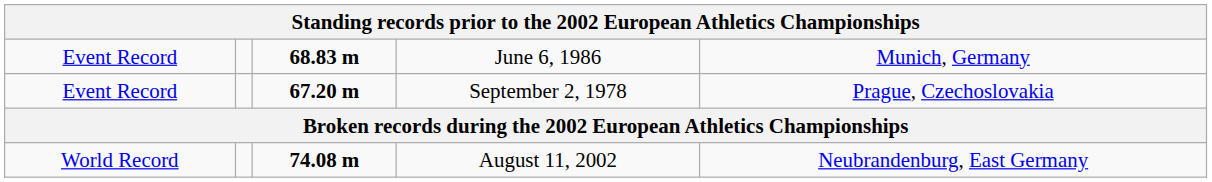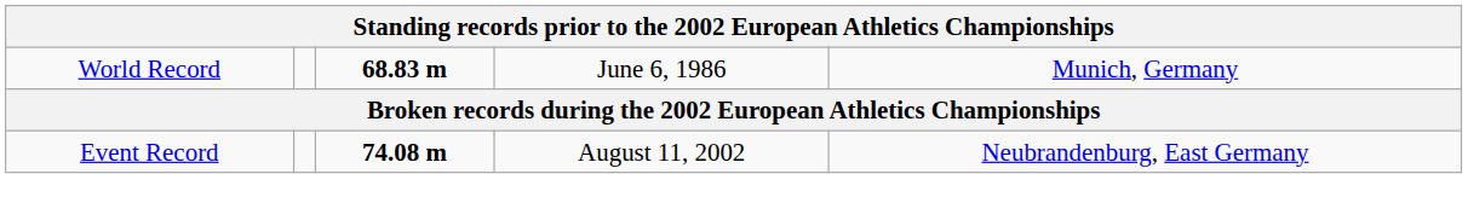 <table class="wikitable" style=" text-align:center; font-size:110%;" width="80%">
 <tr>
 <th colspan="5">Standing records prior to the 2002 European Athletics Championships</th>
 </tr>
 <tr>
-<td><a href='#'>Event Record</a></td>
+<td><a href='#'>World Record</a></td>
 <td></td>
 <td><strong>68.83 m </strong></td>
 <td>June 6, 1986</td>
 <td> <a href='#'>Munich</a>, <a href='#'>Germany</a></td>
 </tr>
 <tr>
-<td><a href='#'>Event Record</a></td>
-<td></td>
-<td><strong>67.20 m </strong></td>
-<td>September 2, 1978</td>
-<td> <a href='#'>Prague</a>, <a href='#'>Czechoslovakia</a></td>
-</tr>
-<tr>
 <th colspan="5">Broken records during the 2002 European Athletics Championships</th>
 </tr>
 <tr>
-<td><a href='#'>World Record</a></td>
+<td><a href='#'>Event Record</a></td>
 <td></td>
 <td><strong>74.08 m </strong></td>
 <td>August 11, 2002</td>
 <td> <a href='#'>Neubrandenburg</a>, <a href='#'>East Germany</a></td>
 </tr>
 </table>
